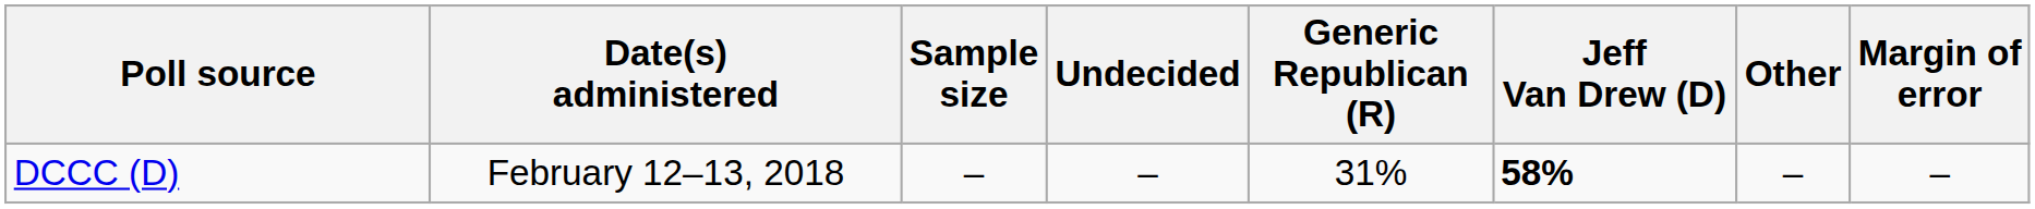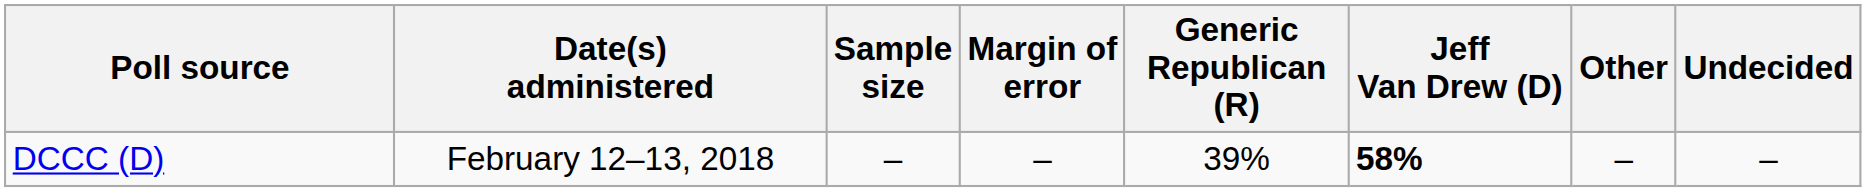 <table class="wikitable">
 <tr>
 <th style="width:180px;">Poll source</th>
 <th style="width:200px;">Date(s)<br>administered</th>
 <th class="small">Sample<br>size</th>
-<th>Undecided</th>
+<th>Margin of<br>error</th>
 <th style="width:100px;">Generic<br>Republican (R)</th>
 <th style="width:100px;">Jeff <br>Van Drew (D)</th>
 <th>Other</th>
-<th>Margin of<br>error</th>
+<th>Undecided</th>
 </tr>
 <tr>
 <td><a href='#'>DCCC (D)</a></td>
 <td style="text-align:center;">February 12–13, 2018</td>
 <td style="text-align:center;">–</td>
 <td style="text-align:center;">–</td>
-<td style="text-align:center;">31%</td>
+<td style="text-align:center;">39%</td>
 <td><strong>58%</strong></td>
 <td style="text-align:center;">–</td>
 <td style="text-align:center;">–</td>
 </tr>
 </table>
